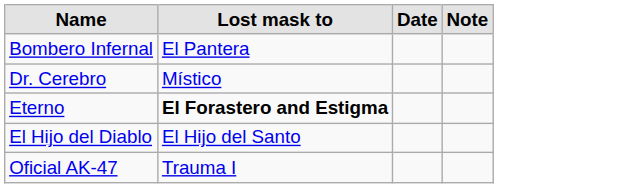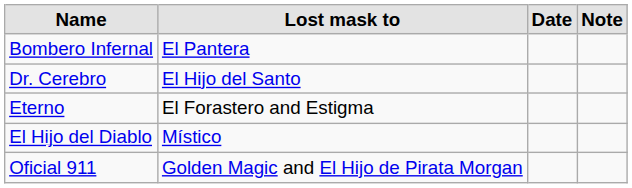 <table style="font-size: 85%; text-align: left;" class="wikitable sortable">
 <tr>
 <th style="border-style: none none solid solid; background: #e3e3e3"><strong>Name</strong></th>
 <th style="border-style: none none solid solid; background: #e3e3e3"><strong>Lost mask to</strong></th>
 <th style="border-style: none none solid solid; background: #e3e3e3"><strong>Date</strong></th>
 <th style="border-style: none none solid solid; background: #e3e3e3"><strong>Note</strong></th>
 </tr>
 <tr>
 <td><a href='#'>Bombero Infernal</a></td>
 <td><a href='#'>El Pantera</a></td>
 <td></td>
 <td></td>
 </tr>
 <tr>
 <td><a href='#'>Dr. Cerebro</a></td>
+<td><a href='#'>El Hijo del Santo</a></td>
+<td></td>
+<td></td>
+</tr>
+<tr>
+<td><a href='#'>Eterno</a></td>
+<td>El Forastero and Estigma</td>
+<td></td>
+<td></td>
+</tr>
+<tr>
+<td><a href='#'>El Hijo del Diablo</a></td>
 <td><a href='#'>Místico</a></td>
 <td></td>
 <td></td>
 </tr>
 <tr>
-<td><a href='#'>Eterno</a></td>
-<td><strong>El Forastero and Estigma</strong></td>
-<td></td>
-<td></td>
-</tr>
-<tr>
-<td><a href='#'>El Hijo del Diablo</a></td>
-<td><a href='#'>El Hijo del Santo</a></td>
-<td></td>
-<td></td>
-</tr>
-<tr>
-<td><a href='#'>Oficial AK-47</a></td>
-<td><a href='#'>Trauma I</a></td>
+<td><a href='#'>Oficial 911</a></td>
+<td><a href='#'>Golden Magic</a> and <a href='#'>El Hijo de Pirata Morgan</a></td>
 <td></td>
 <td></td>
 </tr>
 </table>
